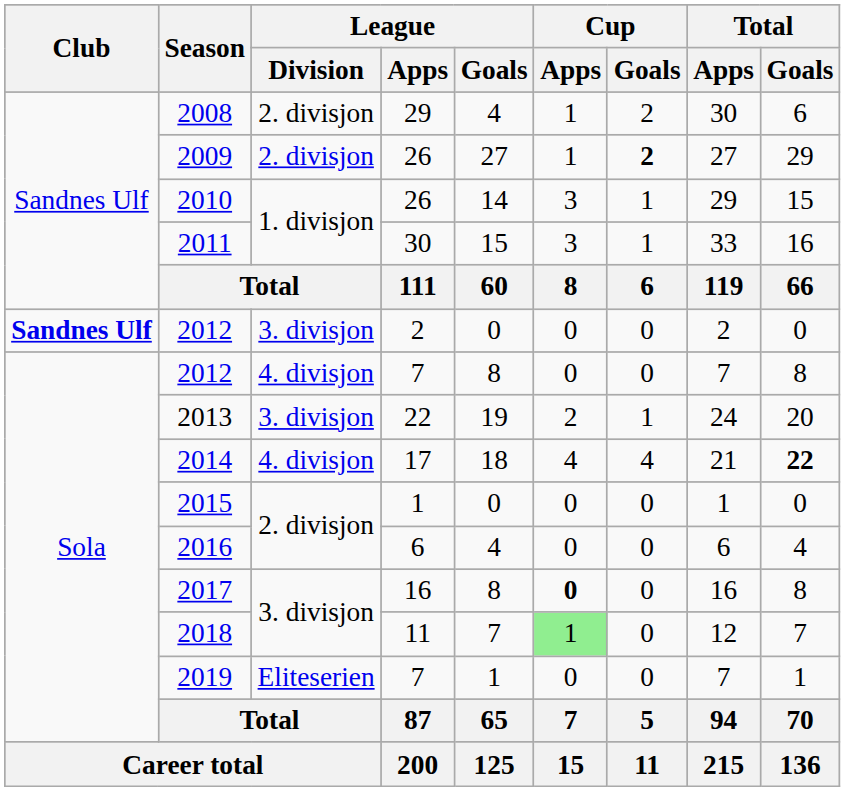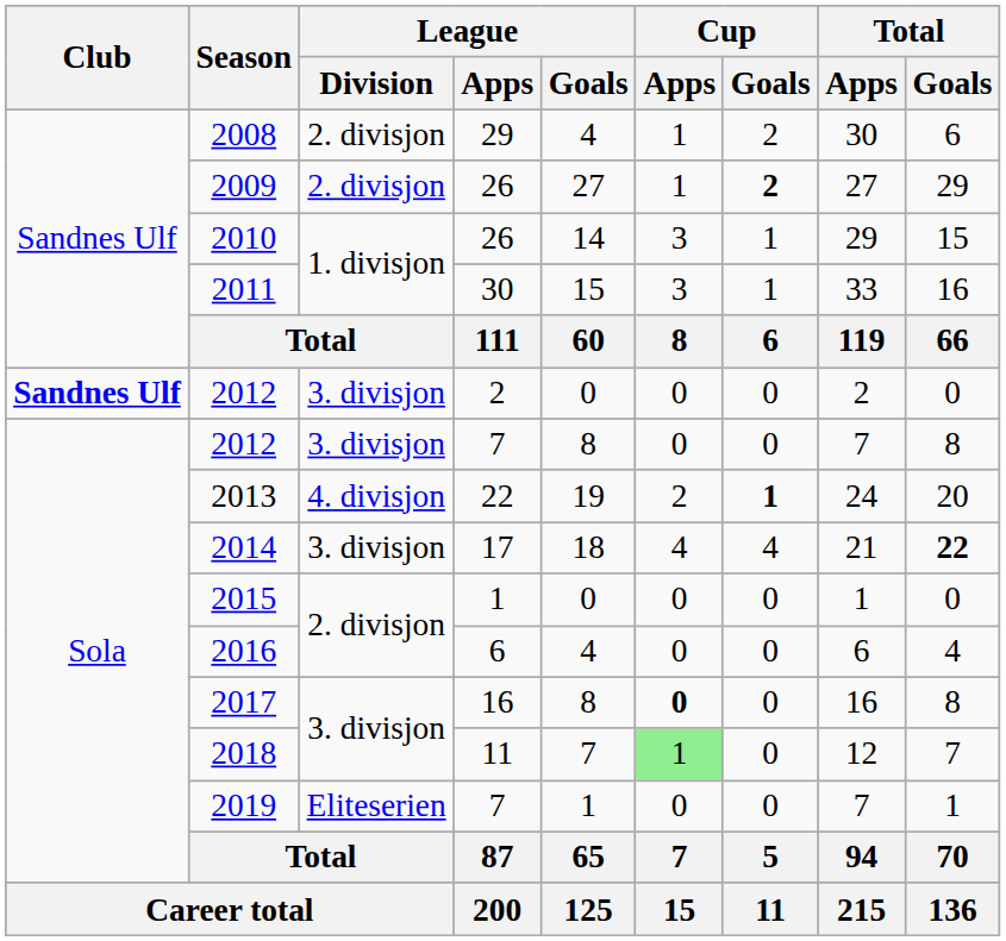 <table class="wikitable" style="text-align: center;">
 <tr>
 <th rowspan="2">Club</th>
 <th rowspan="2">Season</th>
 <th colspan="3">League</th>
 <th colspan="2">Cup</th>
 <th colspan="2">Total</th>
 </tr>
 <tr>
 <th>Division</th>
 <th>Apps</th>
 <th>Goals</th>
 <th>Apps</th>
 <th>Goals</th>
 <th>Apps</th>
 <th>Goals</th>
 </tr>
 <tr>
 <td rowspan="5"><a href='#'>Sandnes Ulf</a></td>
 <td><a href='#'>2008</a></td>
 <td>2. divisjon</td>
 <td>29</td>
 <td>4</td>
 <td>1</td>
 <td>2</td>
 <td>30</td>
 <td>6</td>
 </tr>
 <tr>
 <td><a href='#'>2009</a></td>
 <td><a href='#'>2. divisjon</a></td>
 <td>26</td>
 <td>27</td>
 <td>1</td>
 <td><strong>2</strong></td>
 <td>27</td>
 <td>29</td>
 </tr>
 <tr>
 <td><a href='#'>2010</a></td>
 <td rowspan="2">1. divisjon</td>
 <td>26</td>
 <td>14</td>
 <td>3</td>
 <td>1</td>
 <td>29</td>
 <td>15</td>
 </tr>
 <tr>
 <td><a href='#'>2011</a></td>
 <td>30</td>
 <td>15</td>
 <td>3</td>
 <td>1</td>
 <td>33</td>
 <td>16</td>
 </tr>
 <tr>
 <th colspan="2">Total</th>
 <th>111</th>
 <th>60</th>
 <th>8</th>
 <th>6</th>
 <th>119</th>
 <th>66</th>
 </tr>
 <tr>
 <td><strong><a href='#'>Sandnes Ulf</a></strong></td>
 <td><a href='#'>2012</a></td>
 <td><a href='#'>3. divisjon</a></td>
 <td>2</td>
 <td>0</td>
 <td>0</td>
 <td>0</td>
 <td>2</td>
 <td>0</td>
 </tr>
 <tr>
 <td rowspan="9"><a href='#'>Sola</a></td>
 <td><a href='#'>2012</a></td>
-<td><a href='#'>4. divisjon</a></td>
+<td><a href='#'>3. divisjon</a></td>
 <td>7</td>
 <td>8</td>
 <td>0</td>
 <td>0</td>
 <td>7</td>
 <td>8</td>
 </tr>
 <tr>
 <td>2013</td>
-<td><a href='#'>3. divisjon</a></td>
+<td><a href='#'>4. divisjon</a></td>
 <td>22</td>
 <td>19</td>
 <td>2</td>
-<td>1</td>
+<td><strong>1</strong></td>
 <td>24</td>
 <td>20</td>
 </tr>
 <tr>
 <td><a href='#'>2014</a></td>
-<td><a href='#'>4. divisjon</a></td>
+<td>3. divisjon</td>
 <td>17</td>
 <td>18</td>
 <td>4</td>
 <td>4</td>
 <td>21</td>
 <td><strong>22</strong></td>
 </tr>
 <tr>
 <td><a href='#'>2015</a></td>
 <td rowspan="2">2. divisjon</td>
 <td>1</td>
 <td>0</td>
 <td>0</td>
 <td>0</td>
 <td>1</td>
 <td>0</td>
 </tr>
 <tr>
 <td><a href='#'>2016</a></td>
 <td>6</td>
 <td>4</td>
 <td>0</td>
 <td>0</td>
 <td>6</td>
 <td>4</td>
 </tr>
 <tr>
 <td><a href='#'>2017</a></td>
 <td rowspan="2">3. divisjon</td>
 <td>16</td>
 <td>8</td>
 <td><strong>0</strong></td>
 <td>0</td>
 <td>16</td>
 <td>8</td>
 </tr>
 <tr>
 <td><a href='#'>2018</a></td>
 <td>11</td>
 <td>7</td>
 <td style="background: lightgreen;">1</td>
 <td>0</td>
 <td>12</td>
 <td>7</td>
 </tr>
 <tr>
 <td><a href='#'>2019</a></td>
 <td><a href='#'>Eliteserien</a></td>
 <td>7</td>
 <td>1</td>
 <td>0</td>
 <td>0</td>
 <td>7</td>
 <td>1</td>
 </tr>
 <tr>
 <th colspan="2">Total</th>
 <th>87</th>
 <th>65</th>
 <th>7</th>
 <th>5</th>
 <th>94</th>
 <th>70</th>
 </tr>
 <tr>
 <th colspan="3">Career total</th>
 <th>200</th>
 <th>125</th>
 <th>15</th>
 <th>11</th>
 <th>215</th>
 <th>136</th>
 </tr>
 </table>
